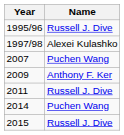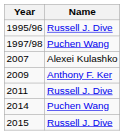 <table class="wikitable">
 <tr>
 <th>Year</th>
 <th>Name</th>
 </tr>
 <tr>
 <td>1995/96</td>
 <td><a href='#'>Russell J. Dive</a></td>
 </tr>
 <tr>
 <td>1997/98</td>
-<td>Alexei Kulashko</td>
+<td><a href='#'>Puchen Wang</a></td>
 </tr>
 <tr>
 <td>2007</td>
-<td><a href='#'>Puchen Wang</a></td>
+<td>Alexei Kulashko</td>
 </tr>
 <tr>
 <td>2009</td>
 <td><a href='#'>Anthony F. Ker</a></td>
 </tr>
 <tr>
 <td>2011</td>
 <td><a href='#'>Russell J. Dive</a></td>
 </tr>
 <tr>
 <td>2014</td>
 <td><a href='#'>Puchen Wang</a></td>
 </tr>
 <tr>
 <td>2015</td>
 <td><a href='#'>Russell J. Dive</a></td>
 </tr>
 </table>
